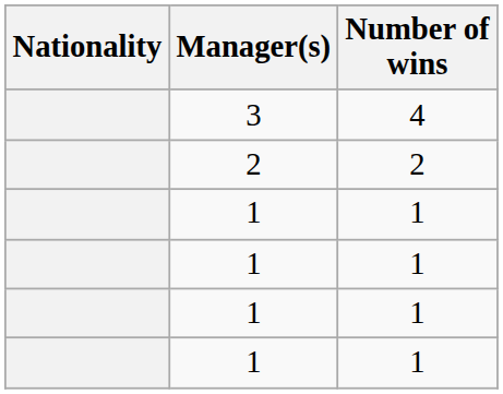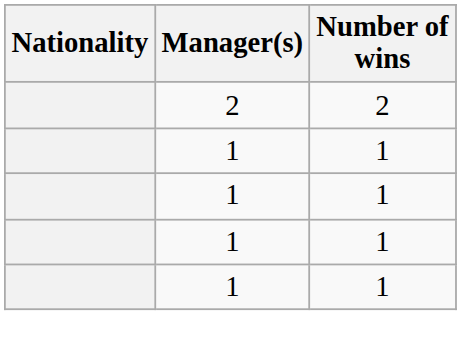 <table class="wikitable plainrowheaders">
 <tr>
 <th scope="col">Nationality</th>
 <th scope="col">Manager(s)</th>
 <th scope="col">Number of<br>wins</th>
-</tr>
-<tr>
-<th scope="row"></th>
-<td style="text-align: center;">3</td>
-<td style="text-align: center;">4</td>
 </tr>
 <tr>
 <th scope="row"></th>
 <td style="text-align: center;">2</td>
 <td style="text-align: center;">2</td>
 </tr>
 <tr>
 <th scope="row"></th>
 <td style="text-align: center;">1</td>
 <td style="text-align: center;">1</td>
 </tr>
 <tr>
 <th scope="row"></th>
 <td style="text-align: center;">1</td>
 <td style="text-align: center;">1</td>
 </tr>
 <tr>
 <th scope="row"></th>
 <td style="text-align: center;">1</td>
 <td style="text-align: center;">1</td>
 </tr>
 <tr>
 <th scope="row"></th>
 <td style="text-align: center;">1</td>
 <td style="text-align: center;">1</td>
 </tr>
 </table>
